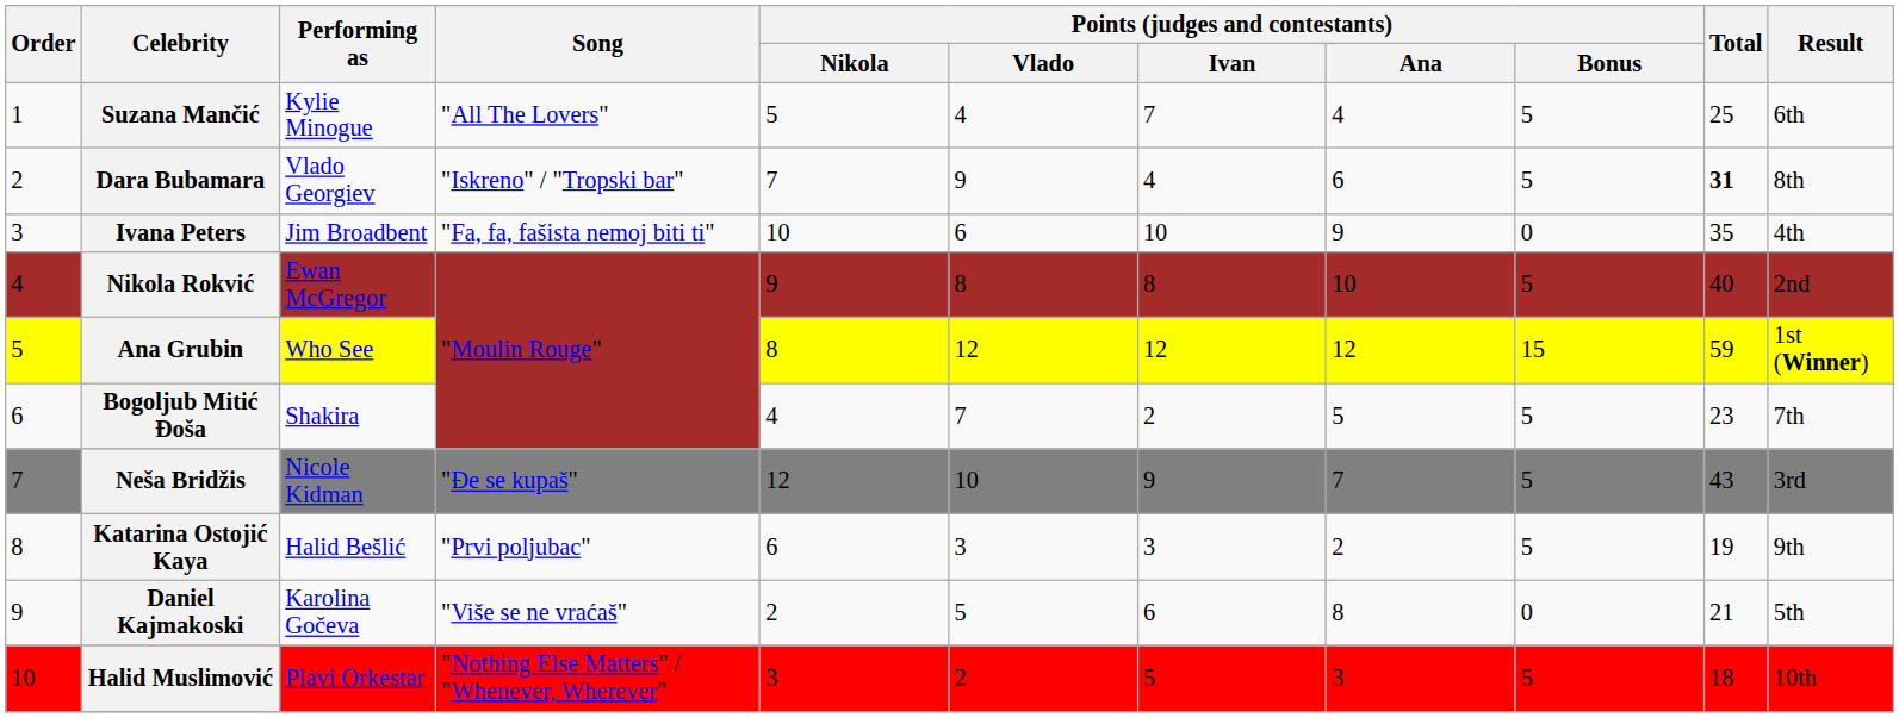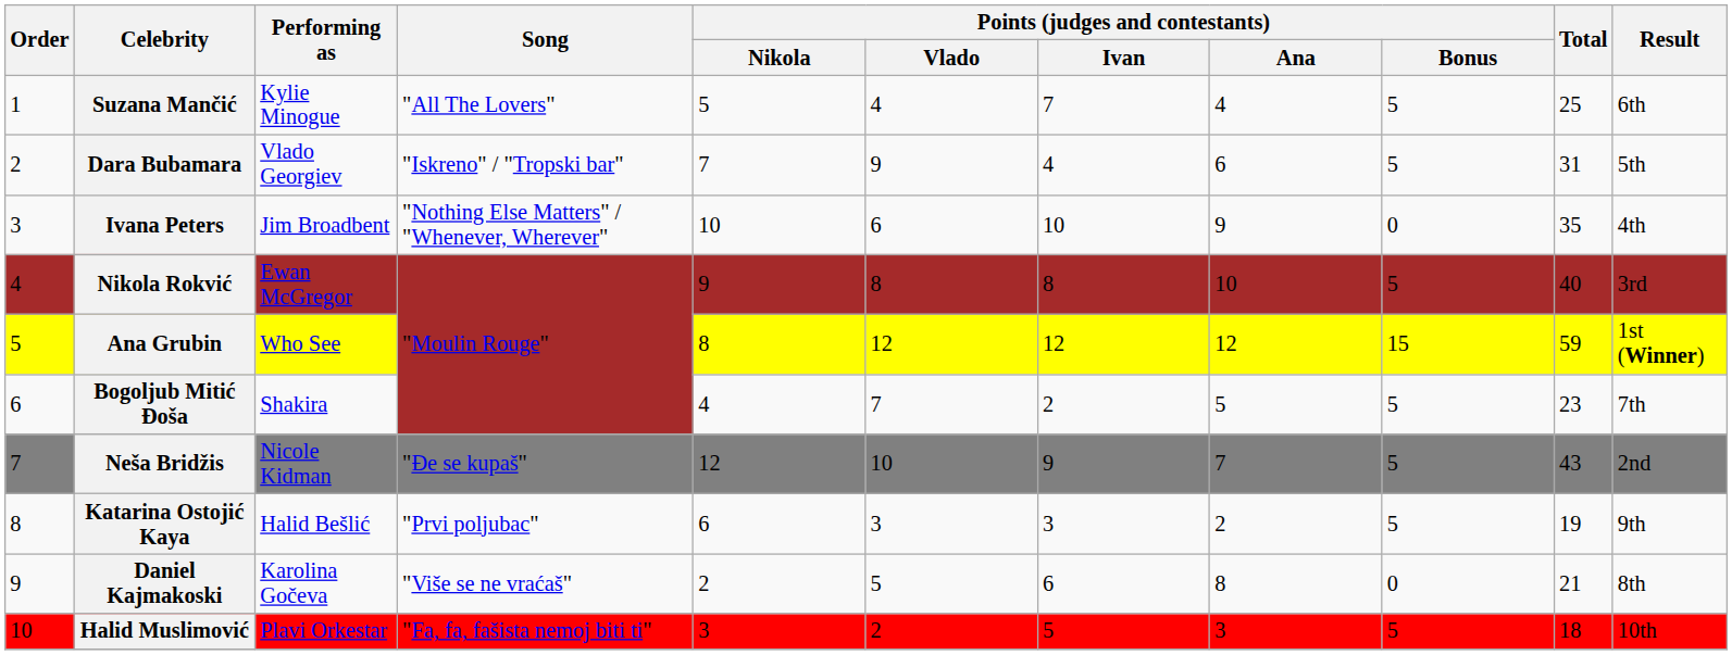 <table class=wikitable>
 <tr>
 <th rowspan="2">Order</th>
 <th rowspan="2">Celebrity</th>
 <th rowspan="2">Performing as</th>
 <th rowspan="2">Song</th>
 <th colspan="5" style="width:50%;">Points (judges and contestants)</th>
 <th rowspan="2">Total</th>
 <th rowspan="2">Result</th>
 </tr>
 <tr>
 <th style="width:10%;">Nikola</th>
 <th style="width:10%;">Vlado</th>
 <th style="width:10%;">Ivan</th>
 <th style="width:10%;">Ana</th>
 <th style="width:10%;">Bonus</th>
 </tr>
 <tr>
 <td>1</td>
 <th scope="row">Suzana Mančić</th>
 <td><a href='#'>Kylie Minogue</a></td>
 <td>"<a href='#'>All The Lovers</a>"</td>
 <td>5</td>
 <td>4</td>
 <td>7</td>
 <td>4</td>
 <td>5</td>
 <td>25</td>
 <td>6th</td>
 </tr>
 <tr>
 <td>2</td>
 <th scope="row">Dara Bubamara</th>
 <td><a href='#'>Vlado Georgiev</a></td>
 <td>"<a href='#'>Iskreno</a>" / "<a href='#'>Tropski bar</a>"</td>
 <td>7</td>
 <td>9</td>
 <td>4</td>
 <td>6</td>
 <td>5</td>
-<td><strong>31</strong></td>
-<td>8th</td>
+<td>31</td>
+<td>5th</td>
 </tr>
 <tr>
 <td>3</td>
 <th scope="row">Ivana Peters</th>
 <td><a href='#'>Jim Broadbent</a></td>
-<td>"<a href='#'>Fa, fa, fašista nemoj biti ti</a>"</td>
+<td>"<a href='#'>Nothing Else Matters</a>" / "<a href='#'>Whenever, Wherever</a>"</td>
 <td>10</td>
 <td>6</td>
 <td>10</td>
 <td>9</td>
 <td>0</td>
 <td>35</td>
 <td>4th</td>
 </tr>
 <tr bgcolor="brown">
 <td>4</td>
 <th scope="row">Nikola Rokvić</th>
 <td><a href='#'>Ewan McGregor</a></td>
 <td rowspan="3">"<a href='#'>Moulin Rouge</a>" </td>
 <td>9</td>
 <td>8</td>
 <td>8</td>
 <td>10</td>
 <td>5</td>
 <td>40</td>
-<td>2nd</td>
+<td>3rd</td>
 </tr>
 <tr bgcolor="yellow">
 <td>5</td>
 <th scope="row">Ana Grubin</th>
 <td><a href='#'>Who See</a></td>
 <td>8</td>
 <td>12</td>
 <td>12</td>
 <td>12</td>
 <td>15</td>
 <td>59</td>
 <td>1st (<strong>Winner</strong>)</td>
 </tr>
 <tr>
 <td>6</td>
 <th scope="row">Bogoljub Mitić Đoša</th>
 <td><a href='#'>Shakira</a></td>
 <td>4</td>
 <td>7</td>
 <td>2</td>
 <td>5</td>
 <td>5</td>
 <td>23</td>
 <td>7th</td>
 </tr>
 <tr bgcolor="grey">
 <td>7</td>
 <th scope="row">Neša Bridžis</th>
 <td><a href='#'>Nicole Kidman</a></td>
 <td>"<a href='#'>Đe se kupaš</a>"</td>
 <td>12</td>
 <td>10</td>
 <td>9</td>
 <td>7</td>
 <td>5</td>
 <td>43</td>
-<td>3rd</td>
+<td>2nd</td>
 </tr>
 <tr>
 <td>8</td>
 <th scope="row">Katarina Ostojić Kaya</th>
 <td><a href='#'>Halid Bešlić</a></td>
 <td>"<a href='#'>Prvi poljubac</a>"</td>
 <td>6</td>
 <td>3</td>
 <td>3</td>
 <td>2</td>
 <td>5</td>
 <td>19</td>
 <td>9th</td>
 </tr>
 <tr>
 <td>9</td>
 <th scope="row">Daniel Kajmakoski</th>
 <td><a href='#'>Karolina Gočeva</a></td>
 <td>"<a href='#'>Više se ne vraćaš</a>"</td>
 <td>2</td>
 <td>5</td>
 <td>6</td>
 <td>8</td>
 <td>0</td>
 <td>21</td>
-<td>5th</td>
+<td>8th</td>
 </tr>
 <tr bgcolor="red">
 <td>10</td>
 <th scope="row">Halid Muslimović</th>
 <td><a href='#'>Plavi Orkestar</a></td>
-<td>"<a href='#'>Nothing Else Matters</a>" / "<a href='#'>Whenever, Wherever</a>"</td>
+<td>"<a href='#'>Fa, fa, fašista nemoj biti ti</a>"</td>
 <td>3</td>
 <td>2</td>
 <td>5</td>
 <td>3</td>
 <td>5</td>
 <td>18</td>
 <td>10th</td>
 </tr>
 <tr>
 </tr>
 </table>
